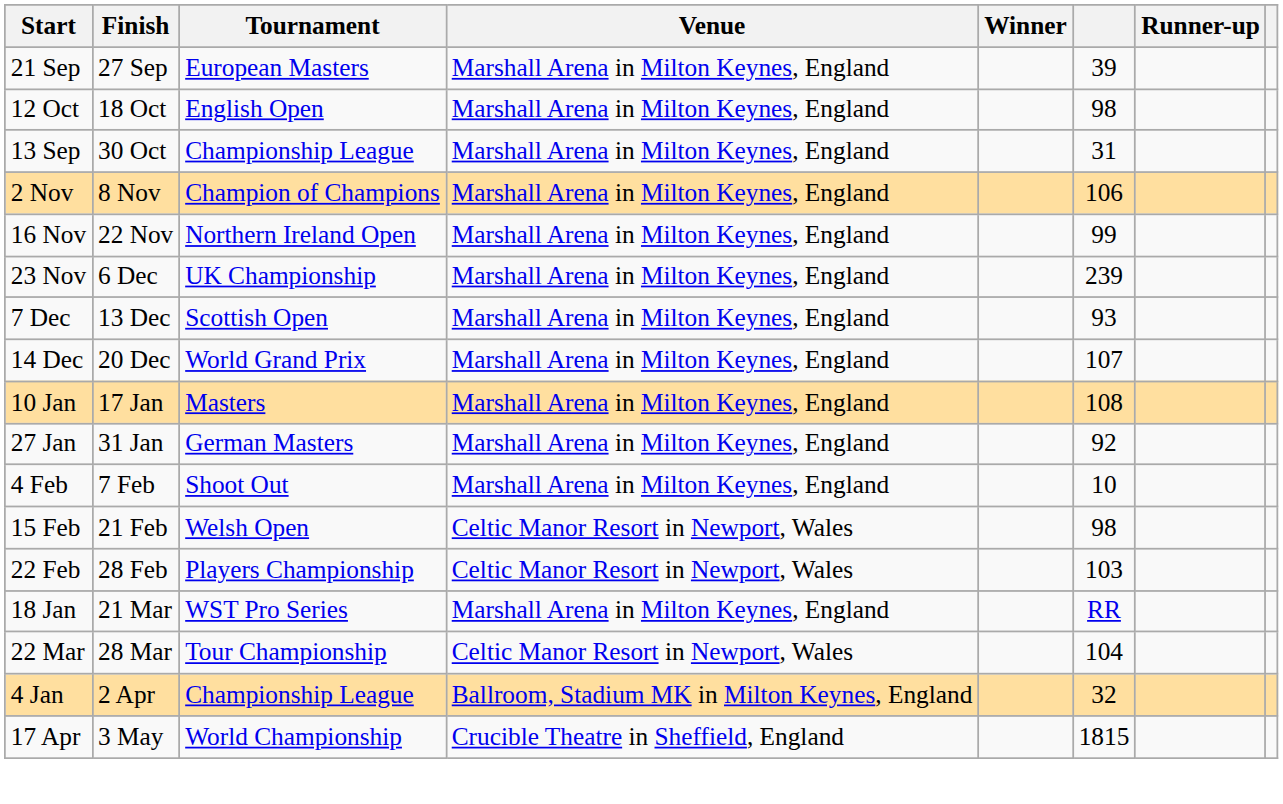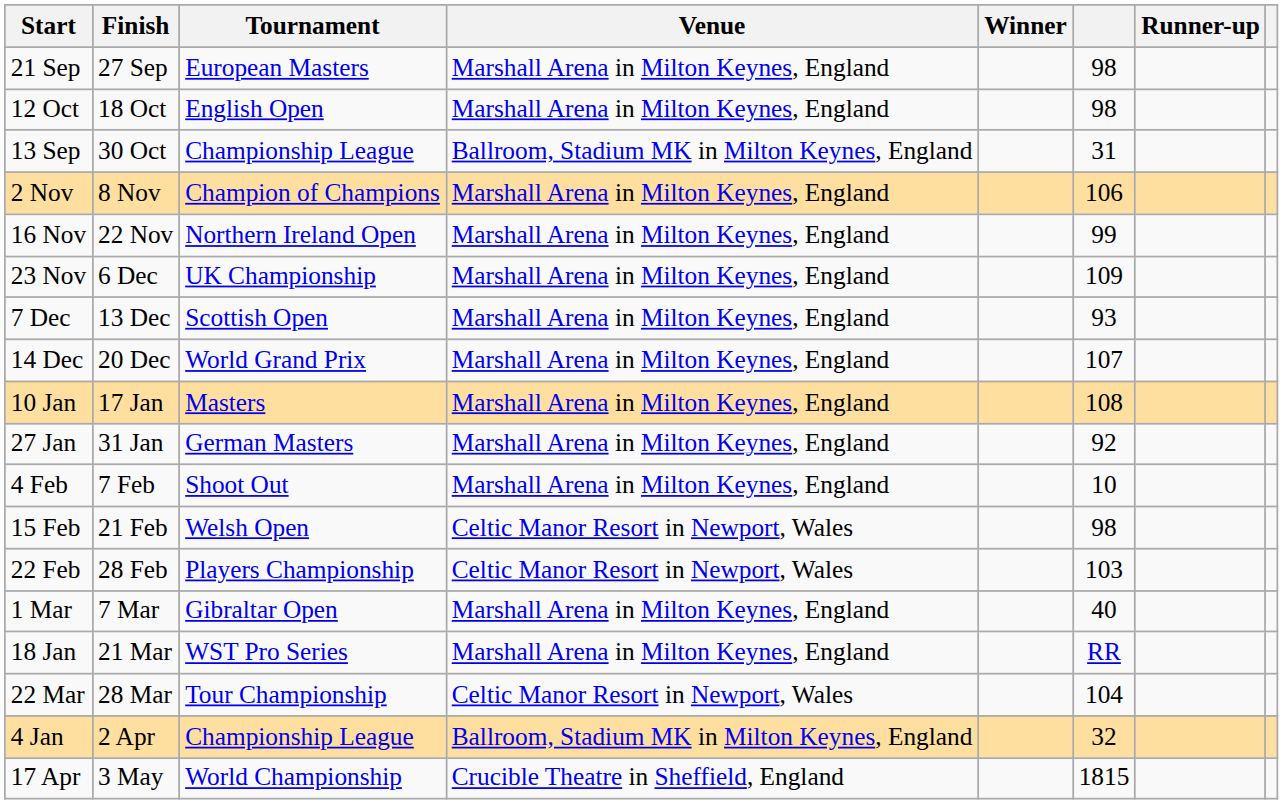 <table class="wikitable" style="font-size: 90%">
 <tr>
 <th>Start</th>
 <th>Finish</th>
 <th>Tournament</th>
 <th>Venue</th>
 <th>Winner</th>
 <th></th>
 <th>Runner-up</th>
 <th></th>
 </tr>
 <tr>
 <td>21 Sep</td>
 <td>27 Sep</td>
 <td><a href='#'>European Masters</a></td>
 <td><a href='#'>Marshall Arena</a> in <a href='#'>Milton Keynes</a>, England</td>
 <td></td>
-<td style="text-align:center;">39</td>
+<td style="text-align:center;">98</td>
 <td></td>
 <td style="text-align:center;"></td>
 </tr>
 <tr>
 <td>12 Oct</td>
 <td>18 Oct</td>
 <td><a href='#'>English Open</a></td>
 <td><a href='#'>Marshall Arena</a> in <a href='#'>Milton Keynes</a>, England</td>
 <td></td>
 <td style="text-align:center;">98</td>
 <td></td>
 <td style="text-align:center;"></td>
 </tr>
 <tr>
 <td>13 Sep</td>
 <td>30 Oct</td>
 <td><a href='#'>Championship League</a></td>
-<td><a href='#'>Marshall Arena</a> in <a href='#'>Milton Keynes</a>, England</td>
+<td><a href='#'>Ballroom, Stadium MK</a> in <a href='#'>Milton Keynes</a>, England</td>
 <td></td>
 <td style="text-align:center;">31</td>
 <td></td>
 <td style="text-align:center;"></td>
 </tr>
 <tr style="background:#ffdf9f;">
 <td>2 Nov</td>
 <td>8 Nov</td>
 <td><a href='#'>Champion of Champions</a></td>
 <td><a href='#'>Marshall Arena</a> in <a href='#'>Milton Keynes</a>, England</td>
 <td></td>
 <td style="text-align:center;">106</td>
 <td></td>
 <td style="text-align:center;"></td>
 </tr>
 <tr>
 <td>16 Nov</td>
 <td>22 Nov</td>
 <td><a href='#'>Northern Ireland Open</a></td>
 <td><a href='#'>Marshall Arena</a> in <a href='#'>Milton Keynes</a>, England</td>
 <td></td>
 <td style="text-align:center;">99</td>
 <td></td>
 <td style="text-align:center;"></td>
 </tr>
 <tr>
 <td>23 Nov</td>
 <td>6 Dec</td>
 <td><a href='#'>UK Championship</a></td>
 <td><a href='#'>Marshall Arena</a> in <a href='#'>Milton Keynes</a>, England</td>
 <td></td>
-<td style="text-align:center;">239</td>
+<td style="text-align:center;">109</td>
 <td></td>
 <td style="text-align:center;"></td>
 </tr>
 <tr>
 <td>7 Dec</td>
 <td>13 Dec</td>
 <td><a href='#'>Scottish Open</a></td>
 <td><a href='#'>Marshall Arena</a> in <a href='#'>Milton Keynes</a>, England</td>
 <td></td>
 <td style="text-align:center;">93</td>
 <td></td>
 <td style="text-align:center;"></td>
 </tr>
 <tr>
 <td>14 Dec</td>
 <td>20 Dec</td>
 <td><a href='#'>World Grand Prix</a></td>
 <td><a href='#'>Marshall Arena</a> in <a href='#'>Milton Keynes</a>, England</td>
 <td></td>
 <td style="text-align:center;">107</td>
 <td></td>
 <td style="text-align:center;"></td>
 </tr>
 <tr style="background:#ffdf9f;">
 <td>10 Jan</td>
 <td>17 Jan</td>
 <td><a href='#'>Masters</a></td>
 <td><a href='#'>Marshall Arena</a> in <a href='#'>Milton Keynes</a>, England</td>
 <td></td>
 <td style="text-align:center;">108</td>
 <td></td>
 <td style="text-align:center;"></td>
 </tr>
 <tr>
 <td>27 Jan</td>
 <td>31 Jan</td>
 <td><a href='#'>German Masters</a></td>
 <td><a href='#'>Marshall Arena</a> in <a href='#'>Milton Keynes</a>, England</td>
 <td></td>
 <td style="text-align:center;">92</td>
 <td></td>
 <td style="text-align:center;"></td>
 </tr>
 <tr>
 <td>4 Feb</td>
 <td>7 Feb</td>
 <td><a href='#'>Shoot Out</a></td>
 <td><a href='#'>Marshall Arena</a> in <a href='#'>Milton Keynes</a>, England</td>
 <td></td>
 <td style="text-align:center;">10</td>
 <td></td>
 <td style="text-align:center;"></td>
 </tr>
 <tr>
 <td>15 Feb</td>
 <td>21 Feb</td>
 <td><a href='#'>Welsh Open</a></td>
 <td><a href='#'>Celtic Manor Resort</a> in <a href='#'>Newport</a>, Wales</td>
 <td></td>
 <td style="text-align:center;">98</td>
 <td></td>
 <td style="text-align:center;"></td>
 </tr>
 <tr>
 <td>22 Feb</td>
 <td>28 Feb</td>
 <td><a href='#'>Players Championship</a></td>
 <td><a href='#'>Celtic Manor Resort</a> in <a href='#'>Newport</a>, Wales</td>
 <td></td>
 <td style="text-align:center;">103</td>
 <td></td>
 <td style="text-align:center;"></td>
 </tr>
 <tr>
+<td>1 Mar</td>
+<td>7 Mar</td>
+<td><a href='#'>Gibraltar Open</a></td>
+<td><a href='#'>Marshall Arena</a> in <a href='#'>Milton Keynes</a>, England</td>
+<td></td>
+<td style="text-align:center;">40</td>
+<td></td>
+<td style="text-align:center;"></td>
+</tr>
+<tr>
 <td>18 Jan</td>
 <td>21 Mar</td>
 <td><a href='#'>WST Pro Series</a></td>
 <td><a href='#'>Marshall Arena</a> in <a href='#'>Milton Keynes</a>, England</td>
 <td></td>
 <td style="text-align:center;"><a href='#'>RR</a></td>
 <td></td>
 <td style="text-align:center;"></td>
 </tr>
 <tr>
 <td>22 Mar</td>
 <td>28 Mar</td>
 <td><a href='#'>Tour Championship</a></td>
 <td><a href='#'>Celtic Manor Resort</a> in <a href='#'>Newport</a>, Wales</td>
 <td></td>
 <td style="text-align:center;">104</td>
 <td></td>
 <td style="text-align:center;"></td>
 </tr>
 <tr style="background:#ffdf9f;">
 <td>4 Jan</td>
 <td>2 Apr</td>
 <td><a href='#'>Championship League</a></td>
 <td><a href='#'>Ballroom, Stadium MK</a> in <a href='#'>Milton Keynes</a>, England</td>
 <td></td>
 <td style="text-align:center;">32</td>
 <td></td>
 <td style="text-align:center;"></td>
 </tr>
 <tr>
 <td>17 Apr</td>
 <td>3 May</td>
 <td><a href='#'>World Championship</a></td>
 <td><a href='#'>Crucible Theatre</a> in <a href='#'>Sheffield</a>, England</td>
 <td></td>
 <td style="text-align:center;">1815</td>
 <td></td>
 <td style="text-align:center;"></td>
 </tr>
 </table>
